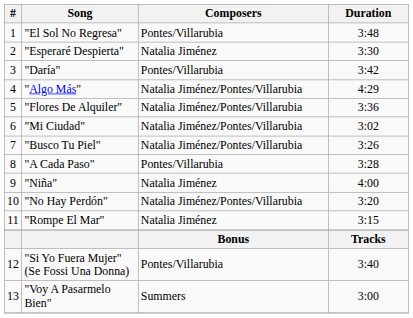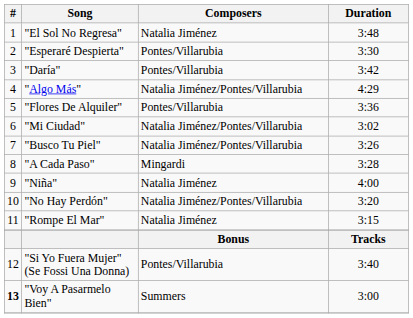 <table class="wikitable">
 <tr>
 <th align="center">#</th>
 <th width="150" align="center">Song</th>
 <th width="250" align="center">Composers</th>
 <th align="center">Duration</th>
 </tr>
 <tr>
 <td align="center">1</td>
 <td align="left">"El Sol No Regresa"</td>
-<td align="left">Pontes/Villarubia</td>
+<td align="left">Natalia Jiménez</td>
 <td align="center">3:48</td>
 </tr>
 <tr>
 <td align="center">2</td>
 <td align="left">"Esperaré Despierta"</td>
-<td align="left">Natalia Jiménez</td>
+<td align="left">Pontes/Villarubia</td>
 <td align="center">3:30</td>
 </tr>
 <tr>
 <td align="center">3</td>
 <td align="left">"Daría"</td>
 <td align="left">Pontes/Villarubia</td>
 <td align="center">3:42</td>
 </tr>
 <tr>
 <td align="center">4</td>
 <td align="left">"<a href='#'>Algo Más</a>"</td>
 <td align="left">Natalia Jiménez/Pontes/Villarubia</td>
 <td align="center">4:29</td>
 </tr>
 <tr>
 <td align="center">5</td>
 <td align="left">"Flores De Alquiler"</td>
-<td align="left">Natalia Jiménez/Pontes/Villarubia</td>
+<td align="left">Pontes/Villarubia</td>
 <td align="center">3:36</td>
 </tr>
 <tr>
 <td align="center">6</td>
 <td align="left">"Mi Ciudad"</td>
 <td align="left">Natalia Jiménez/Pontes/Villarubia</td>
 <td align="center">3:02</td>
 </tr>
 <tr>
 <td align="center">7</td>
 <td align="left">"Busco Tu Piel"</td>
 <td align="left">Natalia Jiménez/Pontes/Villarubia</td>
 <td align="center">3:26</td>
 </tr>
 <tr>
 <td align="center">8</td>
 <td align="left">"A Cada Paso"</td>
-<td align="left">Pontes/Villarubia</td>
+<td align="left">Mingardi</td>
 <td align="center">3:28</td>
 </tr>
 <tr>
 <td align="center">9</td>
 <td align="left">"Niña"</td>
 <td align="left">Natalia Jiménez</td>
 <td align="center">4:00</td>
 </tr>
 <tr>
 <td align="center">10</td>
 <td align="left">"No Hay Perdón"</td>
 <td align="left">Natalia Jiménez/Pontes/Villarubia</td>
 <td align="center">3:20</td>
 </tr>
 <tr>
 <td align="center">11</td>
 <td align="left">"Rompe El Mar"</td>
 <td align="left">Natalia Jiménez</td>
 <td align="center">3:15</td>
 </tr>
 <tr>
 </tr>
 <tr bgcolor="#ebf5ff">
 <th align="center"></th>
 <th width="150" align="center"></th>
 <th width="100" align="center"><strong>Bonus</strong></th>
 <th width="100" align="center"><strong>Tracks</strong></th>
 </tr>
 <tr>
 <td align="center">12</td>
 <td align="left">"Si Yo Fuera Mujer" (Se Fossi Una Donna)</td>
 <td align="left">Pontes/Villarubia</td>
 <td align="center">3:40</td>
 </tr>
 <tr>
-<td align="center">13</td>
+<td align="center"><strong>13</strong></td>
 <td align="left">"Voy A Pasarmelo Bien"</td>
 <td align="left">Summers</td>
 <td align="center">3:00</td>
 </tr>
 <tr>
 </tr>
 </table>
